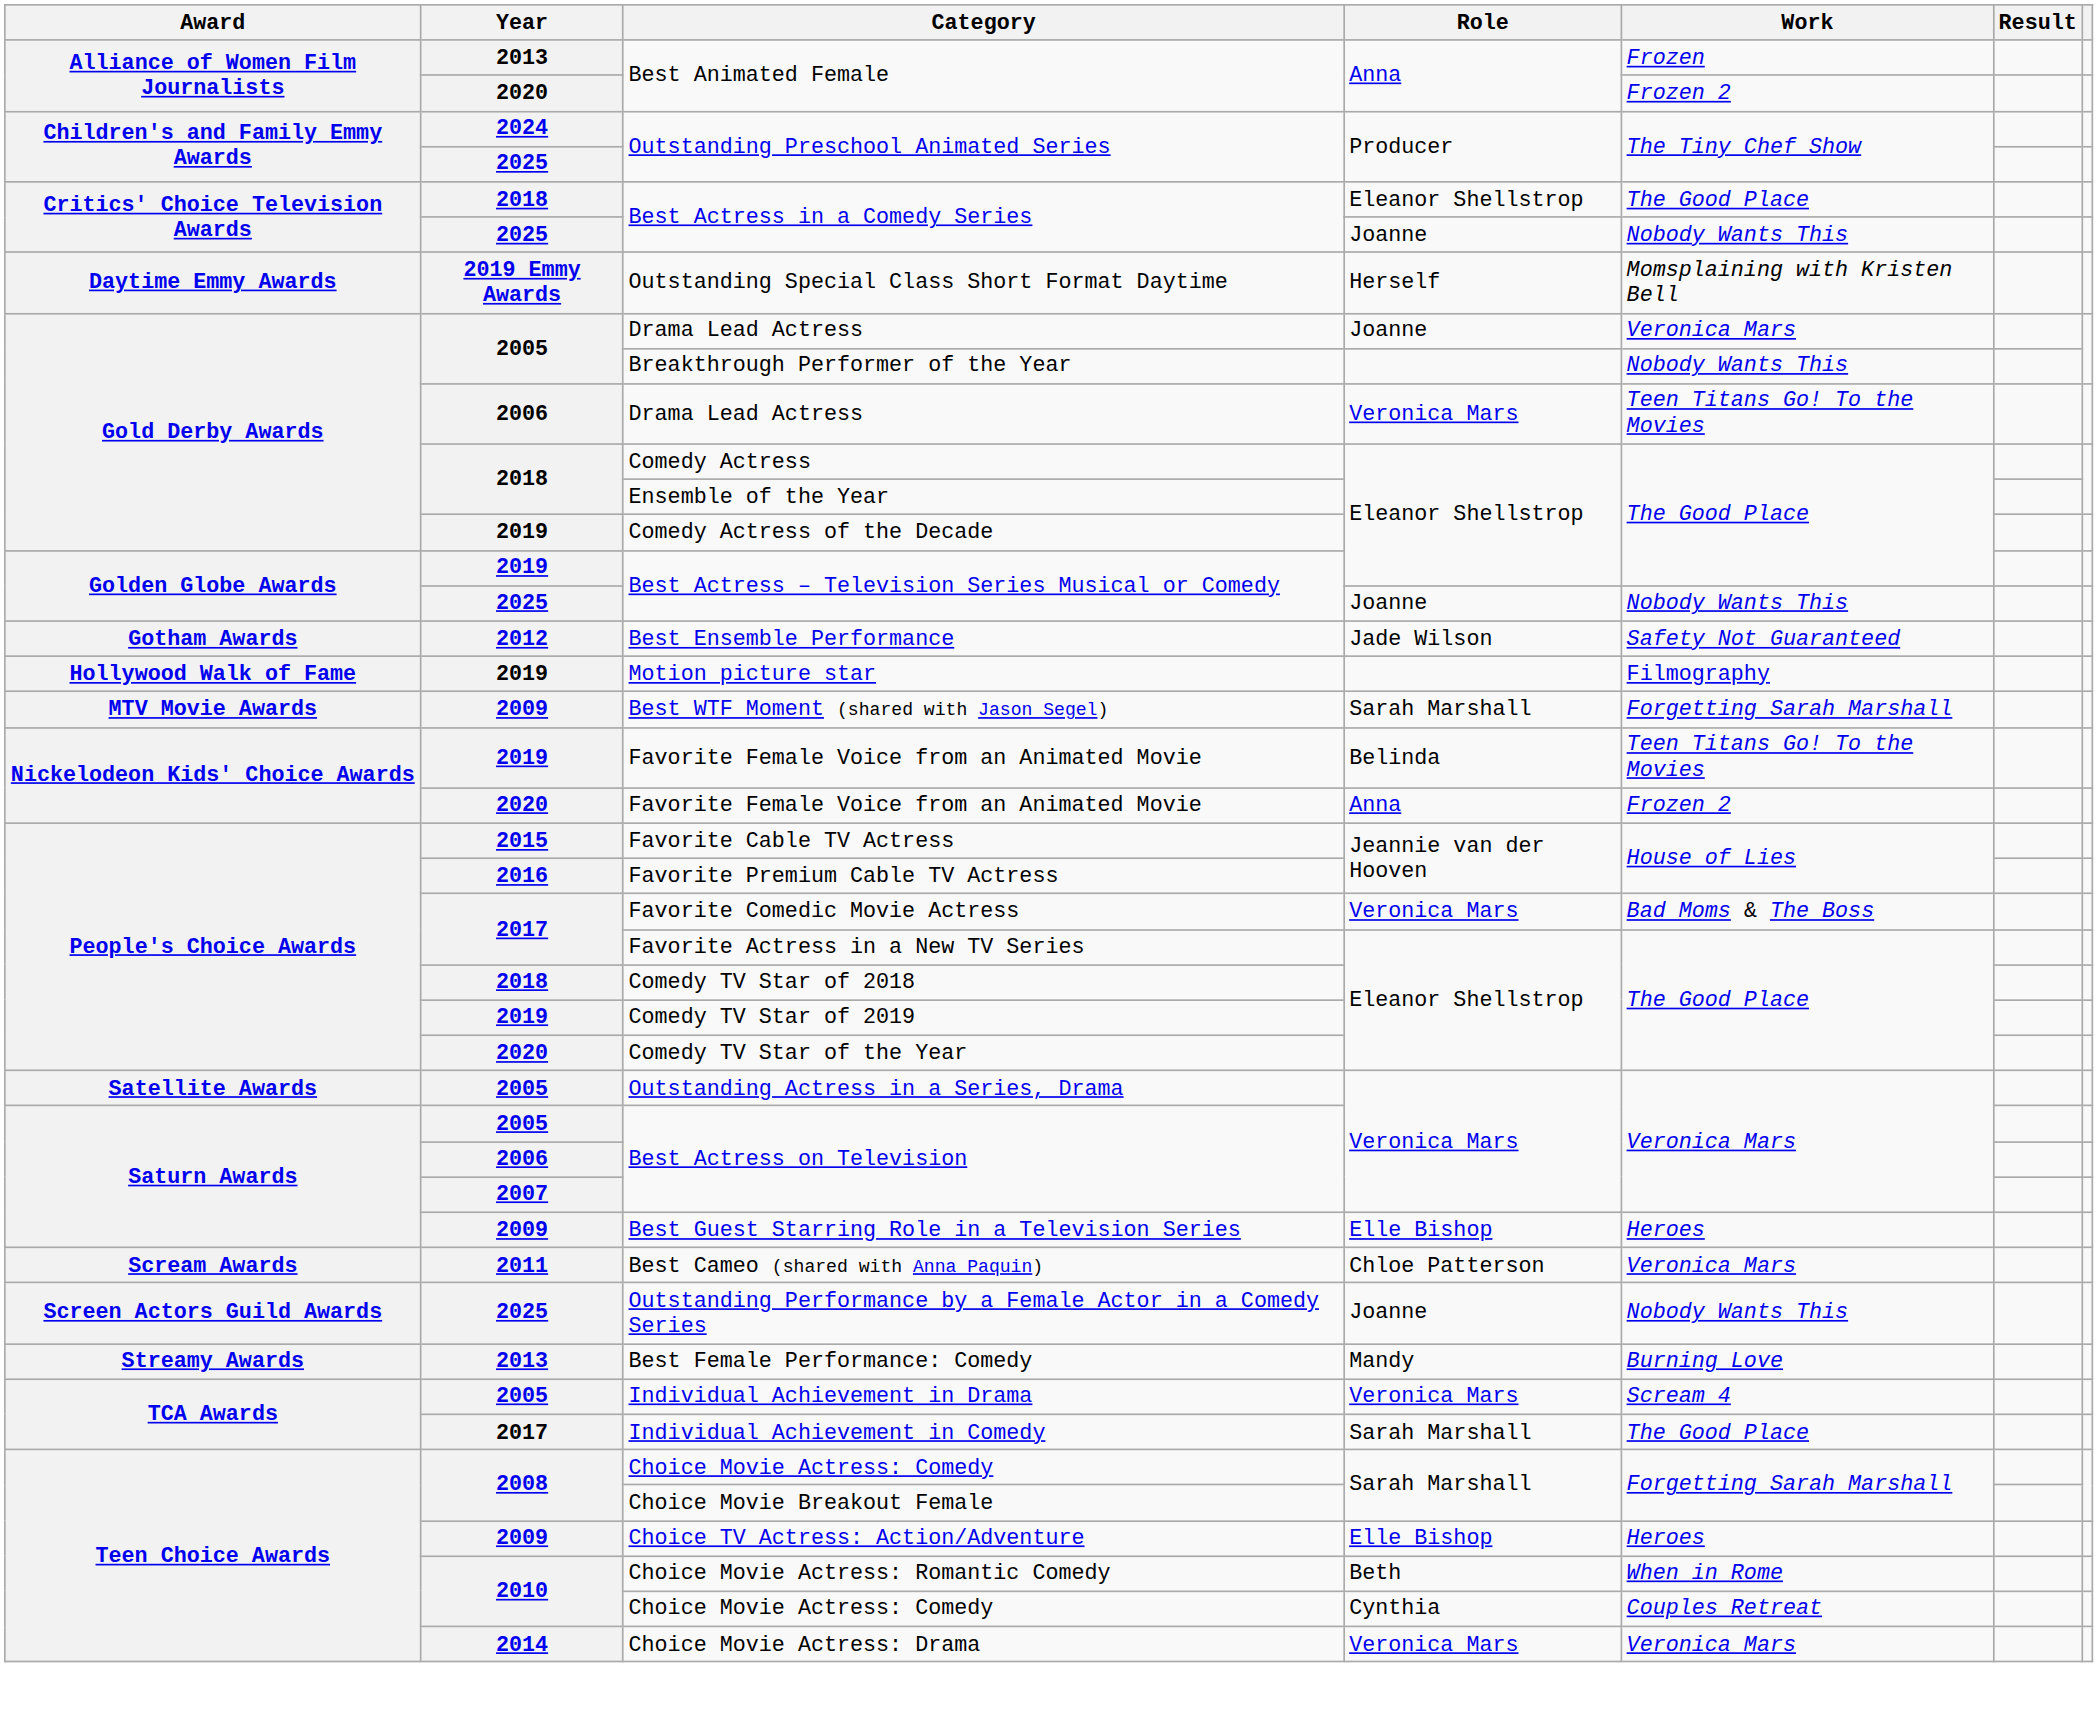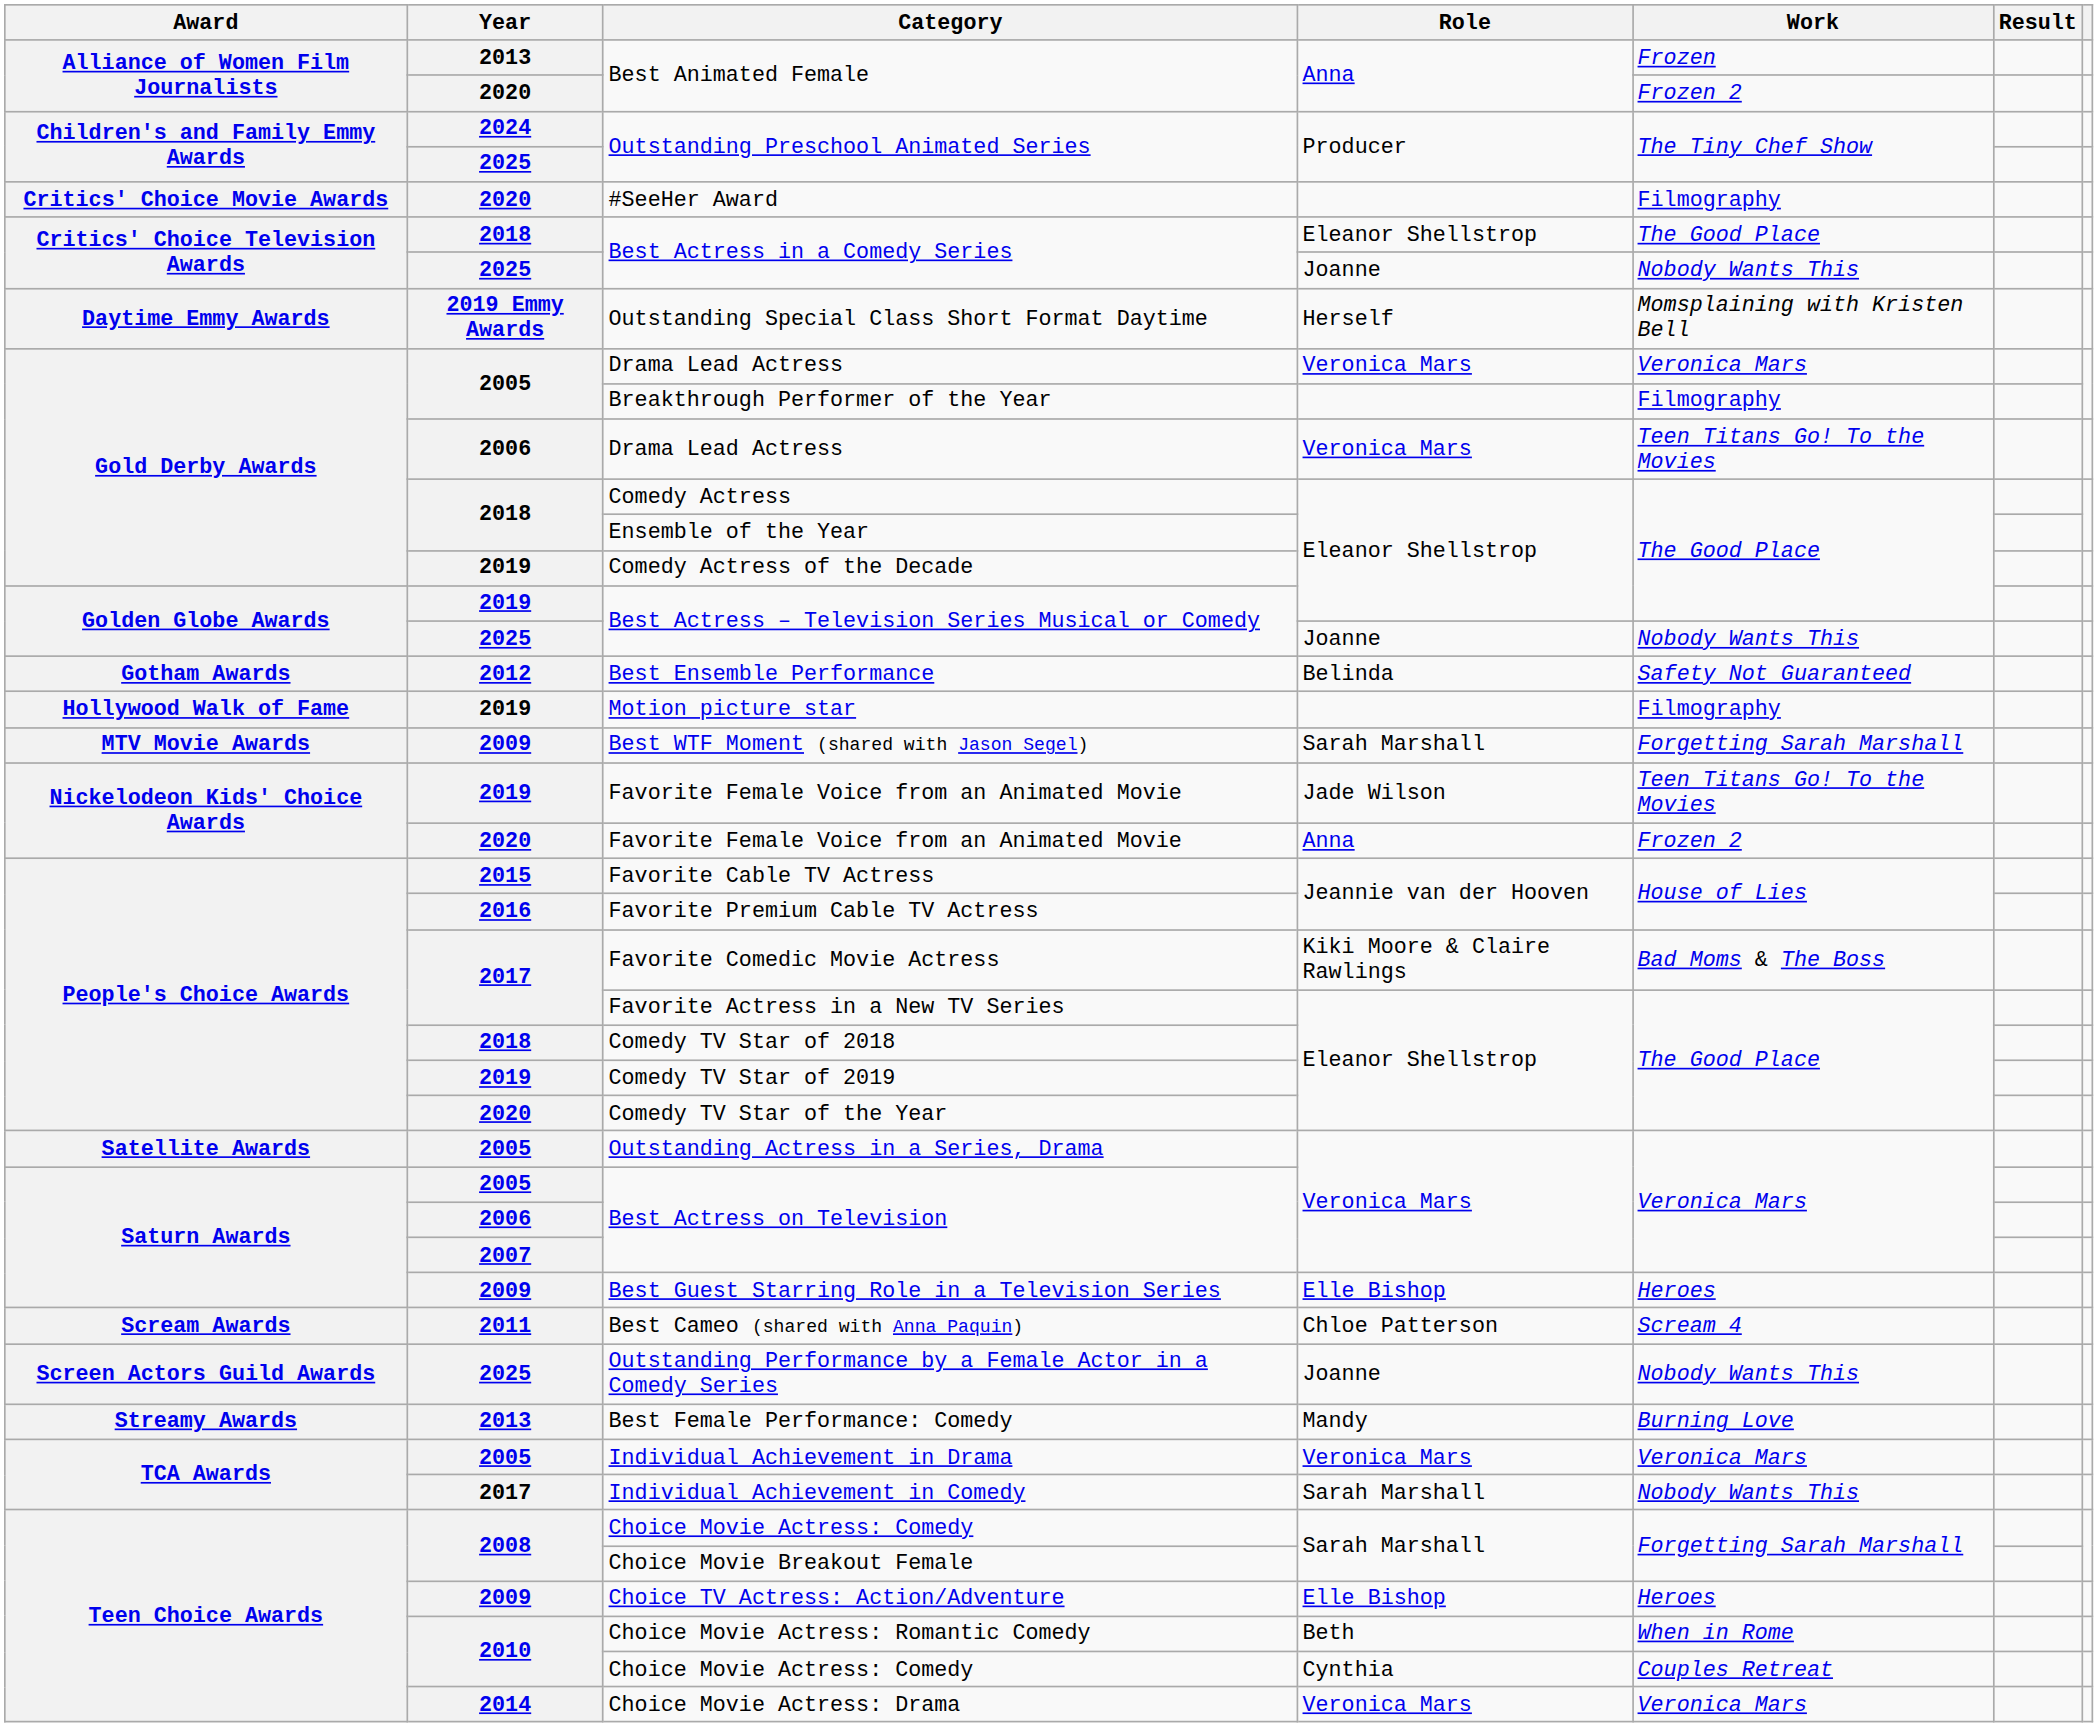 <table class="wikitable sortable">
 <tr>
 <th scope="col">Award</th>
 <th scope="col">Year</th>
 <th scope="col">Category</th>
 <th scope="col">Role</th>
 <th scope="col">Work</th>
 <th scope="col">Result</th>
 <th scope="col" class="unsortable"></th>
 </tr>
 <tr>
 <th scope="rowgroup" rowspan="2"><a href='#'>Alliance of Women Film Journalists</a></th>
 <th scope="row">2013</th>
 <td rowspan="2">Best Animated Female</td>
 <td rowspan="2"><a href='#'>Anna</a></td>
 <td><em><a href='#'>Frozen</a></em></td>
 <td></td>
 <td style="text-align:center"></td>
 </tr>
 <tr>
 <th scope="row">2020</th>
 <td><em><a href='#'>Frozen 2</a></em></td>
 <td></td>
 <td style="text-align:center"></td>
 </tr>
 <tr>
 <th scope="rowgroup" rowspan="2"><a href='#'>Children's and Family Emmy Awards</a></th>
 <th scope="row"><a href='#'>2024</a></th>
 <td rowspan="2"><a href='#'>Outstanding Preschool Animated Series</a></td>
 <td rowspan="2">Producer</td>
 <td rowspan="2"><em><a href='#'>The Tiny Chef Show</a></em></td>
 <td></td>
 <td style="text-align:center"></td>
 </tr>
 <tr>
 <th scope="row"><a href='#'>2025</a></th>
 <td></td>
 <td style="text-align:center"></td>
 </tr>
 <tr>
+<th scope="row"><a href='#'>Critics' Choice Movie Awards</a></th>
+<th scope="row"><a href='#'>2020</a></th>
+<td>#SeeHer Award</td>
+<td></td>
+<td><a href='#'>Filmography</a></td>
+<td></td>
+<td style="text-align:center"></td>
+</tr>
+<tr>
 <th scope="rowgroup" rowspan="2"><a href='#'>Critics' Choice Television Awards</a></th>
 <th scope="row"><a href='#'>2018</a></th>
 <td rowspan="2"><a href='#'>Best Actress in a Comedy Series</a></td>
 <td>Eleanor Shellstrop</td>
 <td data-sort-value="Good Place, The"><em><a href='#'>The Good Place</a></em></td>
 <td></td>
 <td style="text-align:center"></td>
 </tr>
 <tr>
 <th scope="row"><a href='#'>2025</a></th>
 <td>Joanne</td>
 <td><em><a href='#'>Nobody Wants This</a></em></td>
 <td></td>
 <td style="text-align:center"></td>
 </tr>
 <tr>
 <th scope="row"><a href='#'>Daytime Emmy Awards</a></th>
 <th scope="row"><a href='#'>2019 Emmy Awards</a></th>
 <td>Outstanding Special Class Short Format Daytime</td>
 <td>Herself</td>
 <td><em>Momsplaining with Kristen Bell</em></td>
 <td></td>
 <td style="text-align:center"></td>
 </tr>
 <tr>
 <th scope="rowgroup" rowspan="6"><a href='#'>Gold Derby Awards</a></th>
 <th scope="rowgroup" rowspan="2">2005</th>
 <td>Drama Lead Actress</td>
-<td>Joanne</td>
+<td><a href='#'>Veronica Mars</a></td>
 <td><em><a href='#'>Veronica Mars</a></em></td>
 <td></td>
 <td rowspan="2" style="text-align:center"></td>
 </tr>
 <tr>
 <td>Breakthrough Performer of the Year</td>
 <td></td>
-<td><em><a href='#'>Nobody Wants This</a></em></td>
+<td><a href='#'>Filmography</a></td>
 <td></td>
 </tr>
 <tr>
 <th scope="row">2006</th>
 <td>Drama Lead Actress</td>
 <td><a href='#'>Veronica Mars</a></td>
 <td><em><a href='#'>Teen Titans Go! To the Movies</a></em></td>
 <td></td>
 <td style="text-align:center"></td>
 </tr>
 <tr>
 <th scope="rowgroup" rowspan="2">2018</th>
 <td>Comedy Actress</td>
 <td rowspan="4">Eleanor Shellstrop</td>
 <td data-sort-value="Good Place, The" rowspan="4"><em><a href='#'>The Good Place</a></em></td>
 <td></td>
 <td rowspan="2" style="text-align:center"></td>
 </tr>
 <tr>
 <td>Ensemble of the Year</td>
 <td></td>
 </tr>
 <tr>
 <th scope="row">2019</th>
 <td>Comedy Actress of the Decade</td>
 <td></td>
 <td style="text-align:center"></td>
 </tr>
 <tr>
 <th scope="rowgroup" rowspan="2"><a href='#'>Golden Globe Awards</a></th>
 <th scope="row"><a href='#'>2019</a></th>
 <td rowspan="2"><a href='#'>Best Actress – Television Series Musical or Comedy</a></td>
 <td></td>
 <td style="text-align:center"></td>
 </tr>
 <tr>
 <th scope="row"><a href='#'>2025</a></th>
 <td>Joanne</td>
 <td><em><a href='#'>Nobody Wants This</a></em></td>
 <td></td>
 <td style="text-align:center"></td>
 </tr>
 <tr>
 <th scope="row"><a href='#'>Gotham Awards</a></th>
 <th scope="row"><a href='#'>2012</a></th>
 <td><a href='#'>Best Ensemble Performance</a></td>
-<td>Jade Wilson</td>
+<td>Belinda</td>
 <td><em><a href='#'>Safety Not Guaranteed</a></em></td>
 <td></td>
 <td style="text-align:center"></td>
 </tr>
 <tr>
 <th scope="row"><a href='#'>Hollywood Walk of Fame</a></th>
 <th scope="row">2019</th>
 <td><a href='#'>Motion picture star</a></td>
 <td></td>
 <td><a href='#'>Filmography</a></td>
 <td></td>
 <td style="text-align:center"></td>
 </tr>
 <tr>
 <th scope="row"><a href='#'>MTV Movie Awards</a></th>
 <th scope="row"><a href='#'>2009</a></th>
 <td><a href='#'>Best WTF Moment</a> <small>(shared with <a href='#'>Jason Segel</a>)</small></td>
 <td>Sarah Marshall</td>
 <td><em><a href='#'>Forgetting Sarah Marshall</a></em></td>
 <td></td>
 <td style="text-align:center"></td>
 </tr>
 <tr>
 <th scope="rowgroup" rowspan="2"><a href='#'>Nickelodeon Kids' Choice Awards</a></th>
 <th scope="row"><a href='#'>2019</a></th>
 <td>Favorite Female Voice from an Animated Movie</td>
-<td>Belinda</td>
+<td>Jade Wilson</td>
 <td><em><a href='#'>Teen Titans Go! To the Movies</a></em></td>
 <td></td>
 <td style="text-align:center"></td>
 </tr>
 <tr>
 <th scope="row"><a href='#'>2020</a></th>
 <td>Favorite Female Voice from an Animated Movie</td>
 <td><a href='#'>Anna</a></td>
 <td><em><a href='#'>Frozen 2</a></em></td>
 <td></td>
 <td style="text-align:center"></td>
 </tr>
 <tr>
 <th scope="rowgroup" rowspan="7"><a href='#'>People's Choice Awards</a></th>
 <th scope="row"><a href='#'>2015</a></th>
 <td>Favorite Cable TV Actress</td>
 <td rowspan="2">Jeannie van der Hooven</td>
 <td rowspan="2"><em><a href='#'>House of Lies</a></em></td>
 <td></td>
 <td style="text-align:center"></td>
 </tr>
 <tr>
 <th scope="row"><a href='#'>2016</a></th>
 <td>Favorite Premium Cable TV Actress</td>
 <td></td>
 <td style="text-align:center"></td>
 </tr>
 <tr>
 <th scope="rowgroup" rowspan="2"><a href='#'>2017</a></th>
 <td>Favorite Comedic Movie Actress</td>
-<td><a href='#'>Veronica Mars</a></td>
+<td>Kiki Moore & Claire Rawlings</td>
 <td><em><a href='#'>Bad Moms</a></em> & <em><a href='#'>The Boss</a></em></td>
 <td></td>
 <td style="text-align:center"></td>
 </tr>
 <tr>
 <td>Favorite Actress in a New TV Series</td>
 <td rowspan="4">Eleanor Shellstrop</td>
 <td rowspan="4" data-sort-value="Good Place, The"><em><a href='#'>The Good Place</a></em></td>
 <td></td>
 <td style="text-align:center"></td>
 </tr>
 <tr>
 <th scope="row"><a href='#'>2018</a></th>
 <td>Comedy TV Star of 2018</td>
 <td></td>
 <td style="text-align:center"></td>
 </tr>
 <tr>
 <th scope="row"><a href='#'>2019</a></th>
 <td>Comedy TV Star of 2019</td>
 <td></td>
 <td style="text-align:center"></td>
 </tr>
 <tr>
 <th scope="row"><a href='#'>2020</a></th>
 <td>Comedy TV Star of the Year</td>
 <td></td>
 <td style="text-align:center"></td>
 </tr>
 <tr>
 <th scope="row"><a href='#'>Satellite Awards</a></th>
 <th scope="row"><a href='#'>2005</a></th>
 <td><a href='#'>Outstanding Actress in a Series, Drama</a></td>
 <td rowspan="4"><a href='#'>Veronica Mars</a></td>
 <td rowspan="4"><em><a href='#'>Veronica Mars</a></em></td>
 <td></td>
 <td style="text-align:center"></td>
 </tr>
 <tr>
 <th scope="rowgroup" rowspan="4"><a href='#'>Saturn Awards</a></th>
 <th scope="row"><a href='#'>2005</a></th>
 <td rowspan="3"><a href='#'>Best Actress on Television</a></td>
 <td></td>
 <td style="text-align:center"></td>
 </tr>
 <tr>
 <th scope="row"><a href='#'>2006</a></th>
 <td></td>
 <td style="text-align:center"></td>
 </tr>
 <tr>
 <th scope="row"><a href='#'>2007</a></th>
 <td></td>
 <td style="text-align:center"></td>
 </tr>
 <tr>
 <th scope="row"><a href='#'>2009</a></th>
 <td><a href='#'>Best Guest Starring Role in a Television Series</a></td>
 <td><a href='#'>Elle Bishop</a></td>
 <td><em><a href='#'>Heroes</a></em></td>
 <td></td>
 <td style="text-align:center"></td>
 </tr>
 <tr>
 <th scope="row"><a href='#'>Scream Awards</a></th>
 <th scope="row"><a href='#'>2011</a></th>
 <td>Best Cameo <small>(shared with <a href='#'>Anna Paquin</a>)</small></td>
 <td>Chloe Patterson</td>
-<td><em><a href='#'>Veronica Mars</a></em></td>
+<td><em><a href='#'>Scream 4</a></em></td>
 <td></td>
 <td style="text-align:center"></td>
 </tr>
 <tr>
 <th scope="row"><a href='#'>Screen Actors Guild Awards</a></th>
 <th scope="row"><a href='#'>2025</a></th>
 <td><a href='#'>Outstanding Performance by a Female Actor in a Comedy Series</a></td>
 <td>Joanne</td>
 <td><em><a href='#'>Nobody Wants This</a></em></td>
 <td></td>
 <td style="text-align:center"></td>
 </tr>
 <tr>
 <th scope="row"><a href='#'>Streamy Awards</a></th>
 <th scope="row"><a href='#'>2013</a></th>
 <td>Best Female Performance: Comedy</td>
 <td>Mandy</td>
 <td><em><a href='#'>Burning Love</a></em></td>
 <td></td>
 <td style="text-align:center"></td>
 </tr>
 <tr>
 <th scope="rowgroup" rowspan="2"><a href='#'>TCA Awards</a></th>
 <th scope="row"><a href='#'>2005</a></th>
 <td><a href='#'>Individual Achievement in Drama</a></td>
 <td><a href='#'>Veronica Mars</a></td>
-<td><em><a href='#'>Scream 4</a></em></td>
+<td><em><a href='#'>Veronica Mars</a></em></td>
 <td></td>
 <td style="text-align:center"></td>
 </tr>
 <tr>
 <th scope="row">2017</th>
 <td><a href='#'>Individual Achievement in Comedy</a></td>
 <td>Sarah Marshall</td>
-<td data-sort-value="Good Place, The"><em><a href='#'>The Good Place</a></em></td>
+<td><em><a href='#'>Nobody Wants This</a></em></td>
 <td></td>
 <td style="text-align:center"></td>
 </tr>
 <tr>
 <th scope="rowgroup" rowspan="6"><a href='#'>Teen Choice Awards</a></th>
 <th scope="rowgroup" rowspan="2"><a href='#'>2008</a></th>
 <td><a href='#'>Choice Movie Actress: Comedy</a></td>
 <td rowspan="2">Sarah Marshall</td>
 <td rowspan="2"><em><a href='#'>Forgetting Sarah Marshall</a></em></td>
 <td></td>
 <td rowspan="2" style="text-align:center"></td>
 </tr>
 <tr>
 <td>Choice Movie Breakout Female</td>
 <td></td>
 </tr>
 <tr>
 <th scope="row"><a href='#'>2009</a></th>
 <td><a href='#'>Choice TV Actress: Action/Adventure</a></td>
 <td><a href='#'>Elle Bishop</a></td>
 <td><em><a href='#'>Heroes</a></em></td>
 <td></td>
 <td style="text-align:center"></td>
 </tr>
 <tr>
 <th scope="rowgroup" rowspan="2"><a href='#'>2010</a></th>
 <td>Choice Movie Actress: Romantic Comedy</td>
 <td>Beth</td>
 <td><em><a href='#'>When in Rome</a></em></td>
 <td></td>
 <td style="text-align:center"></td>
 </tr>
 <tr>
 <td>Choice Movie Actress: Comedy</td>
 <td>Cynthia</td>
 <td><em><a href='#'>Couples Retreat</a></em></td>
 <td></td>
 <td style="text-align:center"></td>
 </tr>
 <tr>
 <th scope="row"><a href='#'>2014</a></th>
 <td>Choice Movie Actress: Drama</td>
 <td><a href='#'>Veronica Mars</a></td>
 <td><em><a href='#'>Veronica Mars</a></em></td>
 <td></td>
 <td style="text-align:center"></td>
 </tr>
 </table>
